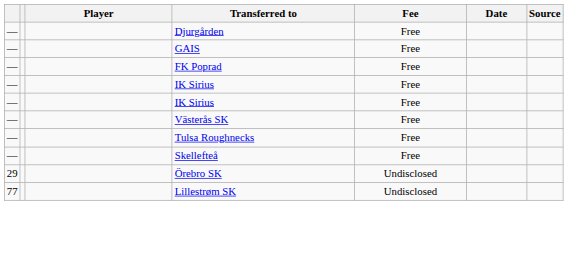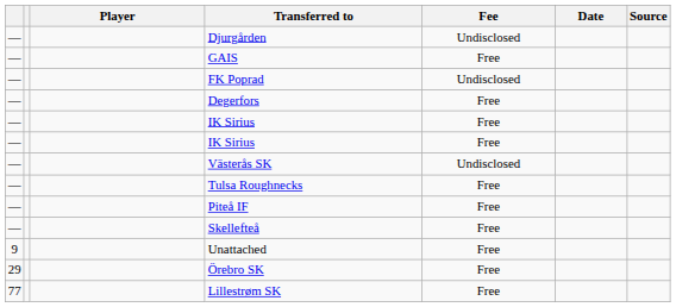 <table class="wikitable plainrowheaders sortable" style="font-size:95%">
 <tr>
 <th></th>
 <th></th>
 <th scope="col" style="width:200px;">Player</th>
 <th scope="col" style="width:250px;">Transferred to</th>
 <th scope="col" style="width:150px;">Fee</th>
 <th scope="col" style="width:78px;">Date</th>
 <th>Source</th>
 </tr>
 <tr>
 <td align=center>—</td>
 <td align=center></td>
 <td></td>
 <td> <a href='#'>Djurgården</a></td>
-<td align=center>Free</td>
+<td align=center>Undisclosed</td>
 <td align=center></td>
 <td align=center></td>
 </tr>
 <tr>
 <td align=center>—</td>
 <td align=center></td>
 <td></td>
 <td> <a href='#'>GAIS</a></td>
 <td align=center>Free</td>
 <td align=center></td>
 <td align=center></td>
 </tr>
 <tr>
 <td align=center>—</td>
 <td align=center></td>
 <td></td>
 <td> <a href='#'>FK Poprad</a></td>
+<td align=center>Undisclosed</td>
+<td align=center></td>
+<td align=center></td>
+</tr>
+<tr>
+<td align=center>—</td>
+<td align=center></td>
+<td></td>
+<td> <a href='#'>Degerfors</a></td>
 <td align=center>Free</td>
 <td align=center></td>
 <td align=center></td>
 </tr>
 <tr>
 <td align=center>—</td>
 <td align=center></td>
 <td></td>
 <td> <a href='#'>IK Sirius</a></td>
 <td align=center>Free</td>
 <td align=center></td>
 <td align=center></td>
 </tr>
 <tr>
 <td align=center>—</td>
 <td align=center></td>
 <td></td>
 <td> <a href='#'>IK Sirius</a></td>
 <td align=center>Free</td>
 <td align=center></td>
 <td align=center></td>
 </tr>
 <tr>
 <td align=center>—</td>
 <td align=center></td>
 <td></td>
 <td> <a href='#'>Västerås SK</a></td>
-<td align=center>Free</td>
+<td align=center>Undisclosed</td>
 <td align=center></td>
 <td align=center></td>
 </tr>
 <tr>
 <td align=center>—</td>
 <td align=center></td>
 <td></td>
 <td> <a href='#'>Tulsa Roughnecks</a></td>
 <td align=center>Free</td>
 <td align=center></td>
 <td align=center></td>
 </tr>
 <tr>
 <td align=center>—</td>
 <td align=center></td>
 <td></td>
+<td> <a href='#'>Piteå IF</a></td>
+<td align=center>Free</td>
+<td align=center></td>
+<td align=center></td>
+</tr>
+<tr>
+<td align=center>—</td>
+<td align=center></td>
+<td></td>
 <td> <a href='#'>Skellefteå</a></td>
+<td align=center>Free</td>
+<td align=center></td>
+<td align=center></td>
+</tr>
+<tr>
+<td align=center>9</td>
+<td align=center></td>
+<td></td>
+<td>Unattached</td>
 <td align=center>Free</td>
 <td align=center></td>
 <td align=center></td>
 </tr>
 <tr>
 <td align=center>29</td>
 <td align=center></td>
 <td></td>
 <td> <a href='#'>Örebro SK</a></td>
-<td align=center>Undisclosed</td>
+<td align=center>Free</td>
 <td align=center></td>
 <td align=center></td>
 </tr>
 <tr>
 <td align=center>77</td>
 <td align=center></td>
 <td></td>
 <td> <a href='#'>Lillestrøm SK</a></td>
-<td align=center>Undisclosed</td>
+<td align=center>Free</td>
 <td align=center></td>
 <td align=center></td>
 </tr>
 </table>
